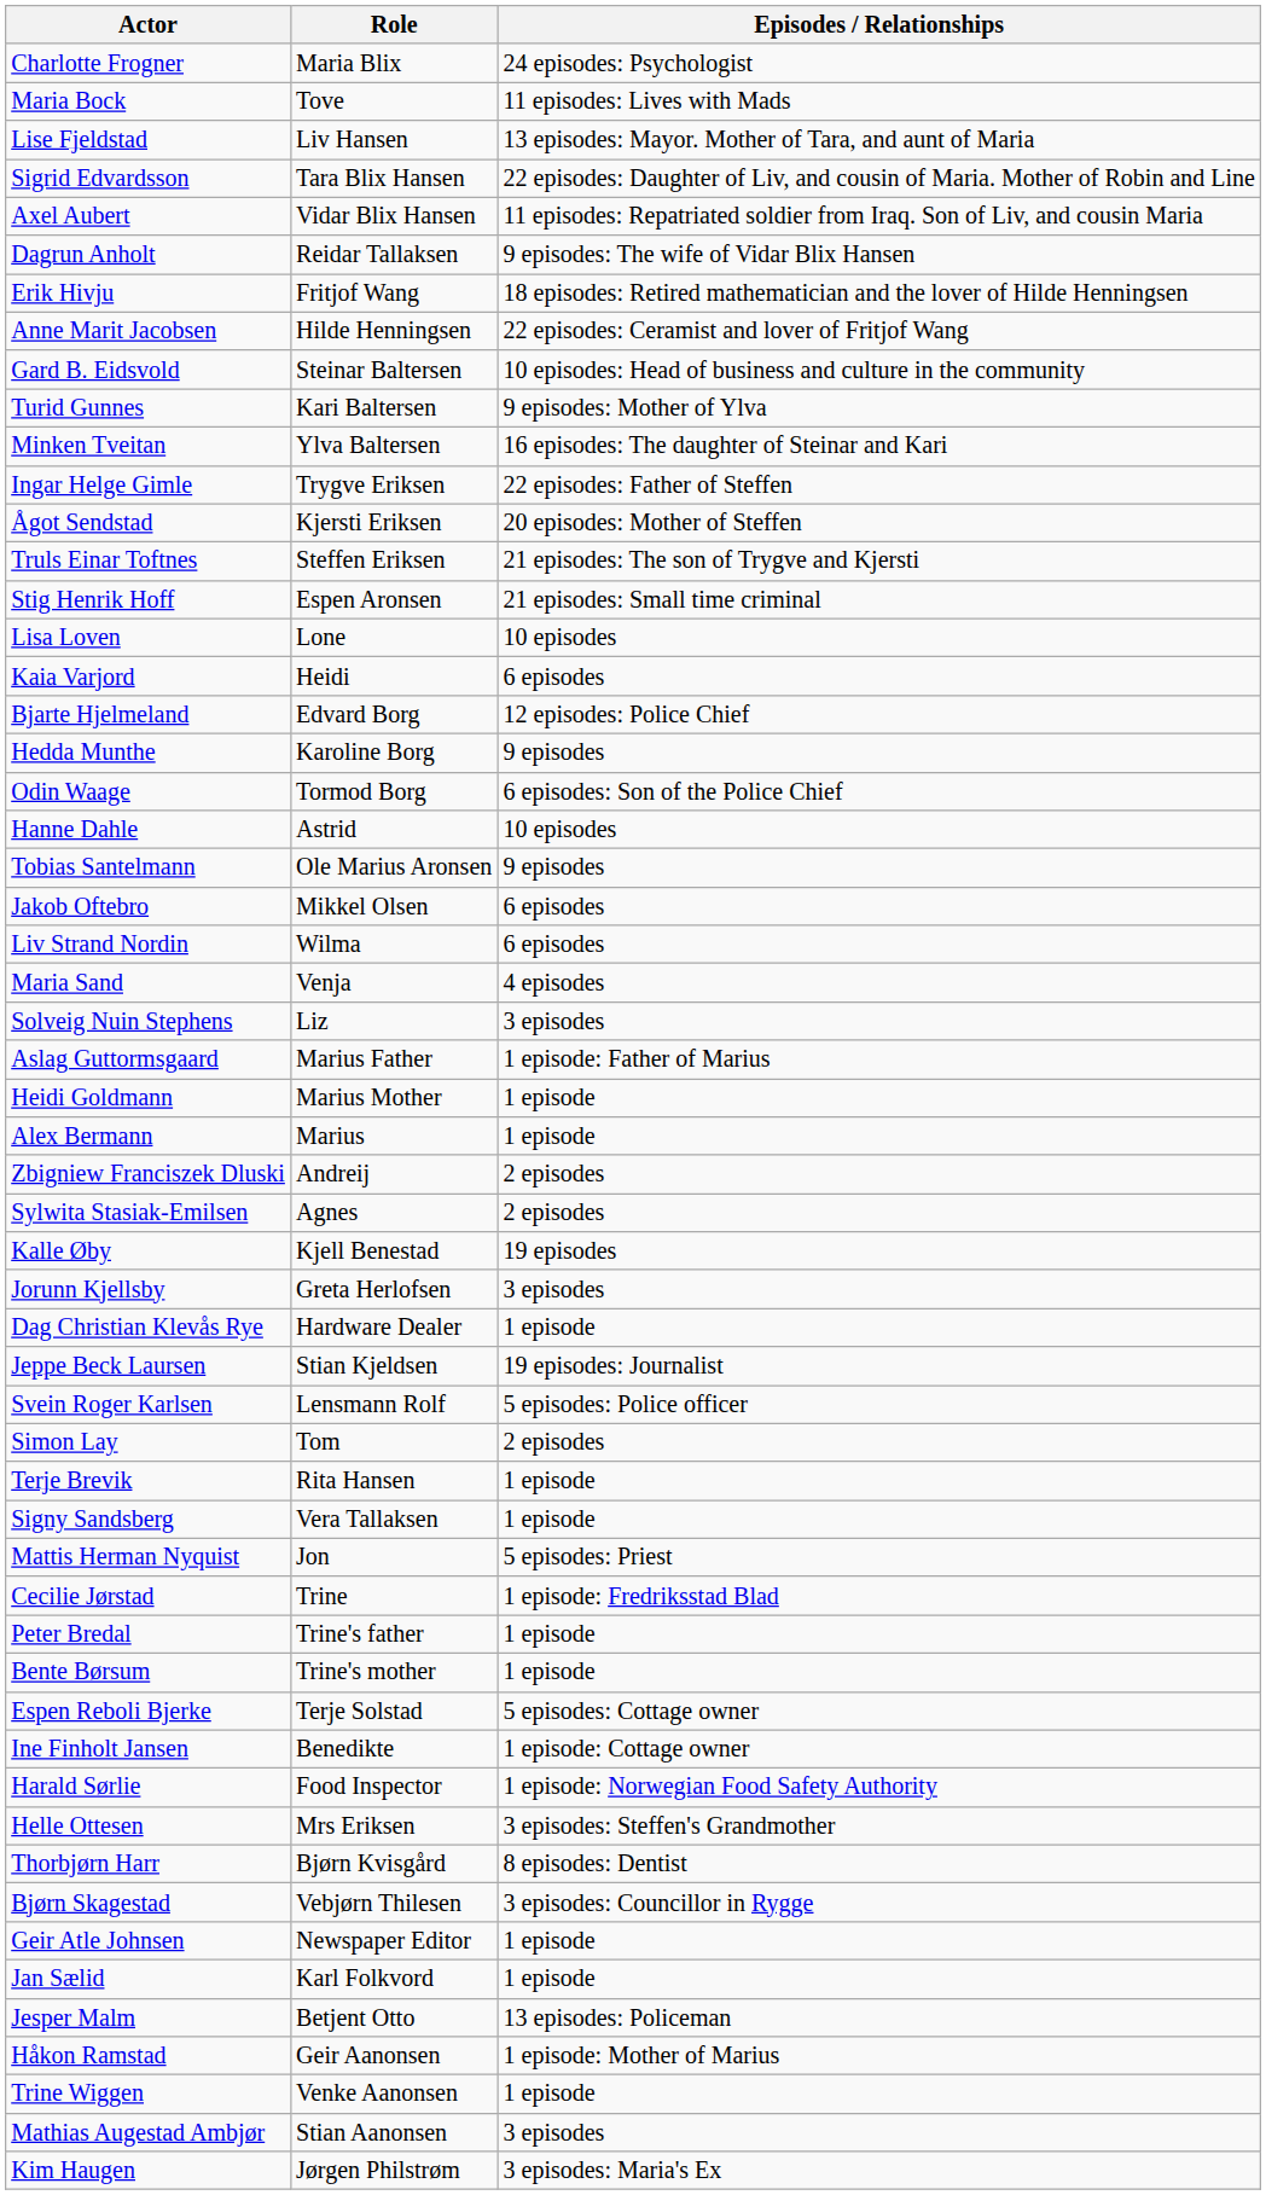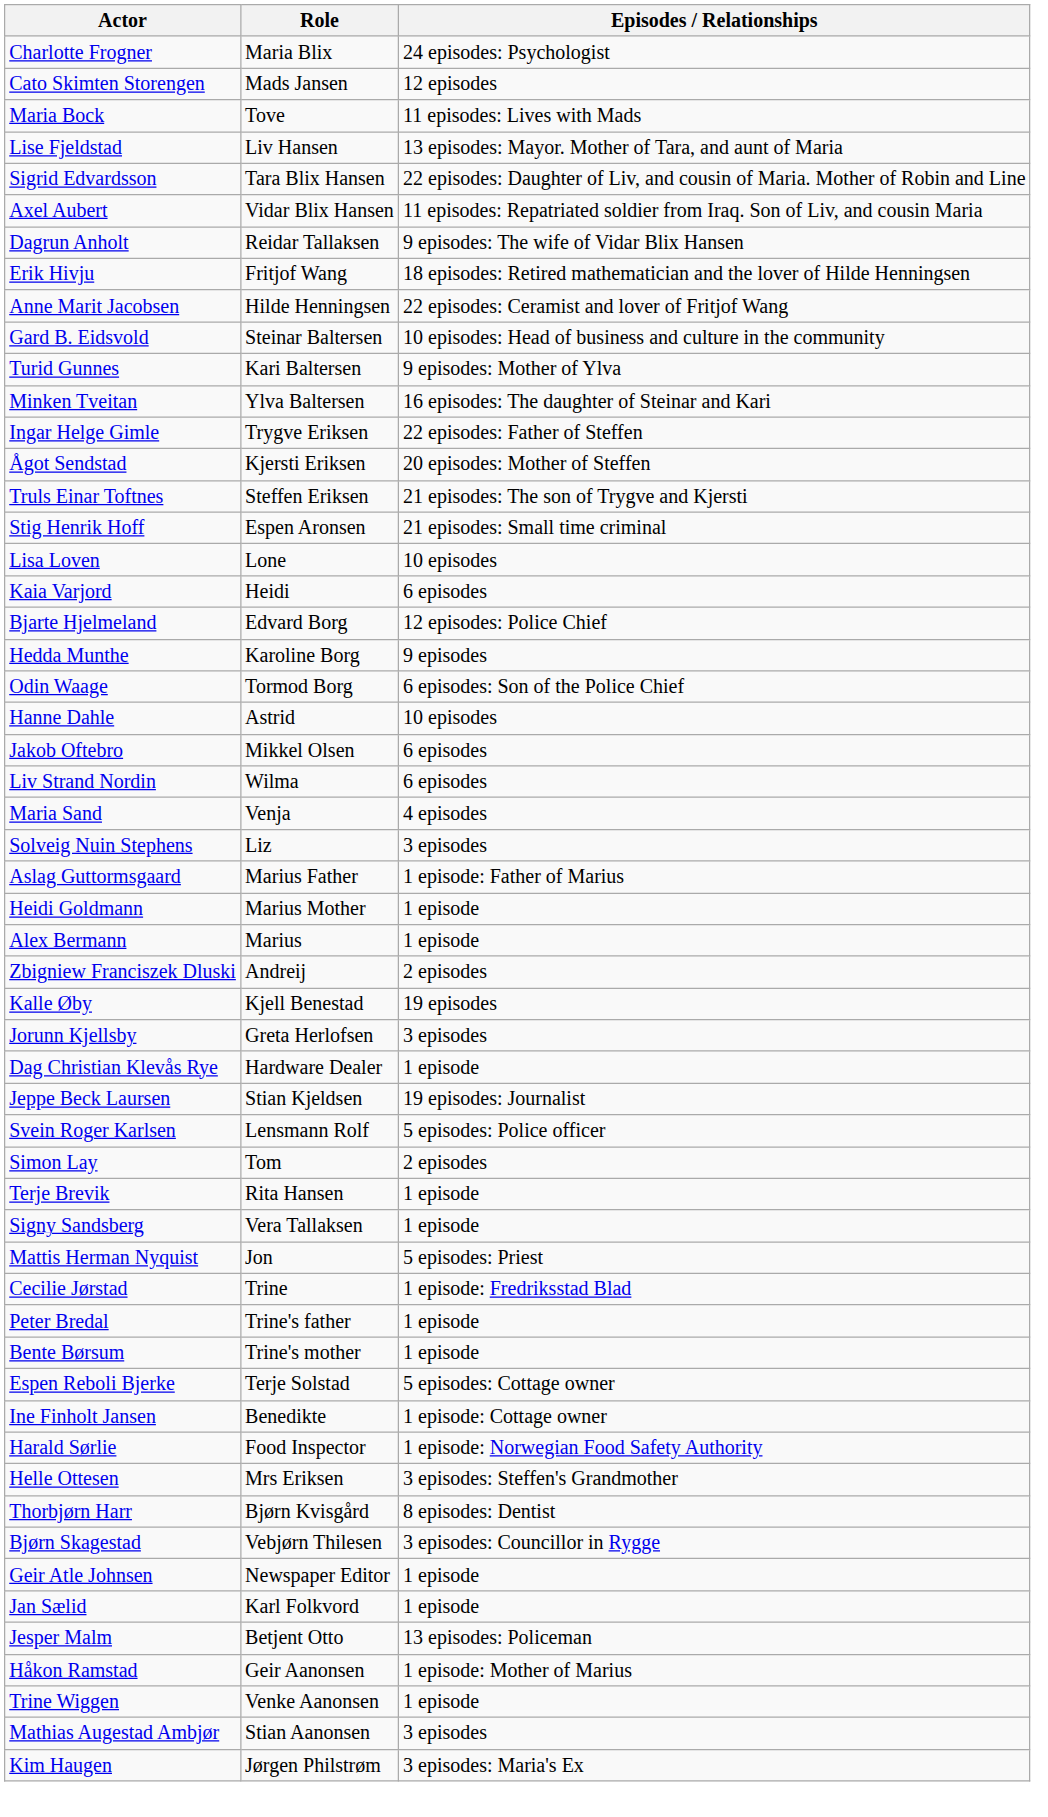 <table class="wikitable">
 <tr>
 <th>Actor</th>
 <th>Role</th>
 <th>Episodes / Relationships</th>
 </tr>
 <tr>
 <td><a href='#'>Charlotte Frogner</a></td>
 <td>Maria Blix</td>
 <td>24 episodes: Psychologist</td>
+</tr>
+<tr>
+<td><a href='#'>Cato Skimten Storengen</a></td>
+<td>Mads Jansen</td>
+<td>12 episodes</td>
 </tr>
 <tr>
 <td><a href='#'>Maria Bock</a></td>
 <td>Tove</td>
 <td>11 episodes: Lives with Mads</td>
 </tr>
 <tr>
 <td><a href='#'>Lise Fjeldstad</a></td>
 <td>Liv Hansen</td>
 <td>13 episodes: Mayor. Mother of Tara, and aunt of Maria</td>
 </tr>
 <tr>
 <td><a href='#'>Sigrid Edvardsson</a></td>
 <td>Tara Blix Hansen</td>
 <td>22 episodes: Daughter of Liv, and cousin of Maria. Mother of Robin and Line</td>
 </tr>
 <tr>
 <td><a href='#'>Axel Aubert</a></td>
 <td>Vidar Blix Hansen</td>
 <td>11 episodes: Repatriated soldier from Iraq. Son of Liv, and cousin Maria</td>
 </tr>
 <tr>
 <td><a href='#'>Dagrun Anholt</a></td>
 <td>Reidar Tallaksen</td>
 <td>9 episodes: The wife of Vidar Blix Hansen</td>
 </tr>
 <tr>
 <td><a href='#'>Erik Hivju</a></td>
 <td>Fritjof Wang</td>
 <td>18 episodes: Retired mathematician and the lover of Hilde Henningsen</td>
 </tr>
 <tr>
 <td><a href='#'>Anne Marit Jacobsen</a></td>
 <td>Hilde Henningsen</td>
 <td>22 episodes: Ceramist and lover of Fritjof Wang</td>
 </tr>
 <tr>
 <td><a href='#'>Gard B. Eidsvold</a></td>
 <td>Steinar Baltersen</td>
 <td>10 episodes: Head of business and culture in the community</td>
 </tr>
 <tr>
 <td><a href='#'>Turid Gunnes</a></td>
 <td>Kari Baltersen</td>
 <td>9 episodes: Mother of Ylva</td>
 </tr>
 <tr>
 <td><a href='#'>Minken Tveitan</a></td>
 <td>Ylva Baltersen</td>
 <td>16 episodes: The daughter of Steinar and Kari</td>
 </tr>
 <tr>
 <td><a href='#'>Ingar Helge Gimle</a></td>
 <td>Trygve Eriksen</td>
 <td>22 episodes: Father of Steffen</td>
 </tr>
 <tr>
 <td><a href='#'>Ågot Sendstad</a></td>
 <td>Kjersti Eriksen</td>
 <td>20 episodes: Mother of Steffen</td>
 </tr>
 <tr>
 <td><a href='#'>Truls Einar Toftnes</a></td>
 <td>Steffen Eriksen</td>
 <td>21 episodes: The son of Trygve and Kjersti</td>
 </tr>
 <tr>
 <td><a href='#'>Stig Henrik Hoff</a></td>
 <td>Espen Aronsen</td>
 <td>21 episodes: Small time criminal</td>
 </tr>
 <tr>
 <td><a href='#'>Lisa Loven</a></td>
 <td>Lone</td>
 <td>10 episodes</td>
 </tr>
 <tr>
 <td><a href='#'>Kaia Varjord</a></td>
 <td>Heidi</td>
 <td>6 episodes</td>
 </tr>
 <tr>
 <td><a href='#'>Bjarte Hjelmeland</a></td>
 <td>Edvard Borg</td>
 <td>12 episodes: Police Chief</td>
 </tr>
 <tr>
 <td><a href='#'>Hedda Munthe</a></td>
 <td>Karoline Borg</td>
 <td>9 episodes</td>
 </tr>
 <tr>
 <td><a href='#'>Odin Waage</a></td>
 <td>Tormod Borg</td>
 <td>6 episodes: Son of the Police Chief</td>
 </tr>
 <tr>
 <td><a href='#'>Hanne Dahle</a></td>
 <td>Astrid</td>
 <td>10 episodes</td>
 </tr>
 <tr>
-<td><a href='#'>Tobias Santelmann</a></td>
-<td>Ole Marius Aronsen</td>
-<td>9 episodes</td>
-</tr>
-<tr>
 <td><a href='#'>Jakob Oftebro</a></td>
 <td>Mikkel Olsen</td>
 <td>6 episodes</td>
 </tr>
 <tr>
 <td><a href='#'>Liv Strand Nordin</a></td>
 <td>Wilma</td>
 <td>6 episodes</td>
 </tr>
 <tr>
 <td><a href='#'>Maria Sand</a></td>
 <td>Venja</td>
 <td>4 episodes</td>
 </tr>
 <tr>
 <td><a href='#'>Solveig Nuin Stephens</a></td>
 <td>Liz</td>
 <td>3 episodes</td>
 </tr>
 <tr>
 <td><a href='#'>Aslag Guttormsgaard</a></td>
 <td>Marius Father</td>
 <td>1 episode: Father of Marius</td>
 </tr>
 <tr>
 <td><a href='#'>Heidi Goldmann</a></td>
 <td>Marius Mother</td>
 <td>1 episode</td>
 </tr>
 <tr>
 <td><a href='#'>Alex Bermann</a></td>
 <td>Marius</td>
 <td>1 episode</td>
 </tr>
 <tr>
 <td><a href='#'>Zbigniew Franciszek Dluski</a></td>
 <td>Andreij</td>
-<td>2 episodes</td>
-</tr>
-<tr>
-<td><a href='#'>Sylwita Stasiak-Emilsen</a></td>
-<td>Agnes</td>
 <td>2 episodes</td>
 </tr>
 <tr>
 <td><a href='#'>Kalle Øby</a></td>
 <td>Kjell Benestad</td>
 <td>19 episodes</td>
 </tr>
 <tr>
 <td><a href='#'>Jorunn Kjellsby</a></td>
 <td>Greta Herlofsen</td>
 <td>3 episodes</td>
 </tr>
 <tr>
 <td><a href='#'>Dag Christian Klevås Rye</a></td>
 <td>Hardware Dealer</td>
 <td>1 episode</td>
 </tr>
 <tr>
 <td><a href='#'>Jeppe Beck Laursen</a></td>
 <td>Stian Kjeldsen</td>
 <td>19 episodes: Journalist</td>
 </tr>
 <tr>
 <td><a href='#'>Svein Roger Karlsen</a></td>
 <td>Lensmann Rolf</td>
 <td>5 episodes: Police officer</td>
 </tr>
 <tr>
 <td><a href='#'>Simon Lay</a></td>
 <td>Tom</td>
 <td>2 episodes</td>
 </tr>
 <tr>
 <td><a href='#'>Terje Brevik</a></td>
 <td>Rita Hansen</td>
 <td>1 episode</td>
 </tr>
 <tr>
 <td><a href='#'>Signy Sandsberg</a></td>
 <td>Vera Tallaksen</td>
 <td>1 episode</td>
 </tr>
 <tr>
 <td><a href='#'>Mattis Herman Nyquist</a></td>
 <td>Jon</td>
 <td>5 episodes: Priest</td>
 </tr>
 <tr>
 <td><a href='#'>Cecilie Jørstad</a></td>
 <td>Trine</td>
 <td>1 episode: <a href='#'>Fredriksstad Blad</a></td>
 </tr>
 <tr>
 <td><a href='#'>Peter Bredal</a></td>
 <td>Trine's father</td>
 <td>1 episode</td>
 </tr>
 <tr>
 <td><a href='#'>Bente Børsum</a></td>
 <td>Trine's mother</td>
 <td>1 episode</td>
 </tr>
 <tr>
 <td><a href='#'>Espen Reboli Bjerke</a></td>
 <td>Terje Solstad</td>
 <td>5 episodes: Cottage owner</td>
 </tr>
 <tr>
 <td><a href='#'>Ine Finholt Jansen</a></td>
 <td>Benedikte</td>
 <td>1 episode: Cottage owner</td>
 </tr>
 <tr>
 <td><a href='#'>Harald Sørlie</a></td>
 <td>Food Inspector</td>
 <td>1 episode: <a href='#'>Norwegian Food Safety Authority</a></td>
 </tr>
 <tr>
 <td><a href='#'>Helle Ottesen</a></td>
 <td>Mrs Eriksen</td>
 <td>3 episodes: Steffen's Grandmother</td>
 </tr>
 <tr>
 <td><a href='#'>Thorbjørn Harr</a></td>
 <td>Bjørn Kvisgård</td>
 <td>8 episodes: Dentist</td>
 </tr>
 <tr>
 <td><a href='#'>Bjørn Skagestad</a></td>
 <td>Vebjørn Thilesen</td>
 <td>3 episodes: Councillor in <a href='#'>Rygge</a></td>
 </tr>
 <tr>
 <td><a href='#'>Geir Atle Johnsen</a></td>
 <td>Newspaper Editor</td>
 <td>1 episode</td>
 </tr>
 <tr>
 <td><a href='#'>Jan Sælid</a></td>
 <td>Karl Folkvord</td>
 <td>1 episode</td>
 </tr>
 <tr>
 <td><a href='#'>Jesper Malm</a></td>
 <td>Betjent Otto</td>
 <td>13 episodes: Policeman</td>
 </tr>
 <tr>
 <td><a href='#'>Håkon Ramstad</a></td>
 <td>Geir Aanonsen</td>
 <td>1 episode: Mother of Marius</td>
 </tr>
 <tr>
 <td><a href='#'>Trine Wiggen</a></td>
 <td>Venke Aanonsen</td>
 <td>1 episode</td>
 </tr>
 <tr>
 <td><a href='#'>Mathias Augestad Ambjør</a></td>
 <td>Stian Aanonsen</td>
 <td>3 episodes</td>
 </tr>
 <tr>
 <td><a href='#'>Kim Haugen</a></td>
 <td>Jørgen Philstrøm</td>
 <td>3 episodes: Maria's Ex</td>
 </tr>
 </table>
